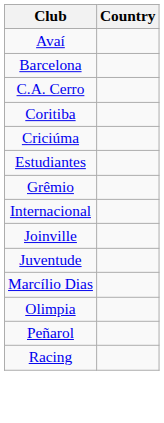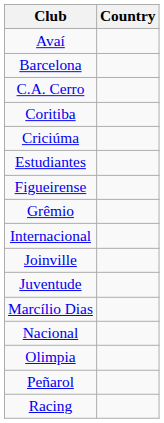 <table class="wikitable" style="text-align: center">
 <tr>
 <th>Club</th>
 <th>Country</th>
 </tr>
 <tr>
 <td><a href='#'>Avaí</a></td>
 <td></td>
 </tr>
 <tr>
 <td><a href='#'>Barcelona</a></td>
 <td></td>
 </tr>
 <tr>
 <td><a href='#'>C.A. Cerro</a></td>
 <td></td>
 </tr>
 <tr>
 <td><a href='#'>Coritiba</a></td>
 <td></td>
 </tr>
 <tr>
 <td><a href='#'>Criciúma</a></td>
 <td></td>
 </tr>
 <tr>
 <td><a href='#'>Estudiantes</a></td>
 <td></td>
 </tr>
 <tr>
+<td><a href='#'>Figueirense</a></td>
+<td></td>
+</tr>
+<tr>
 <td><a href='#'>Grêmio</a></td>
 <td></td>
 </tr>
 <tr>
 <td><a href='#'>Internacional</a></td>
 <td></td>
 </tr>
 <tr>
 <td><a href='#'>Joinville</a></td>
 <td></td>
 </tr>
 <tr>
 <td><a href='#'>Juventude</a></td>
 <td></td>
 </tr>
 <tr>
 <td><a href='#'>Marcílio Dias</a></td>
 <td></td>
 </tr>
 <tr>
+<td><a href='#'>Nacional</a></td>
+<td></td>
+</tr>
+<tr>
 <td><a href='#'>Olimpia</a></td>
 <td></td>
 </tr>
 <tr>
 <td><a href='#'>Peñarol</a></td>
 <td></td>
 </tr>
 <tr>
 <td><a href='#'>Racing</a></td>
 <td></td>
 </tr>
 </table>
